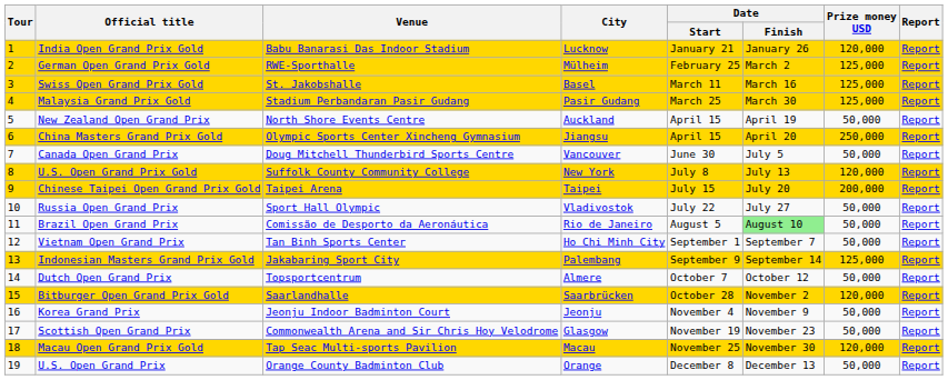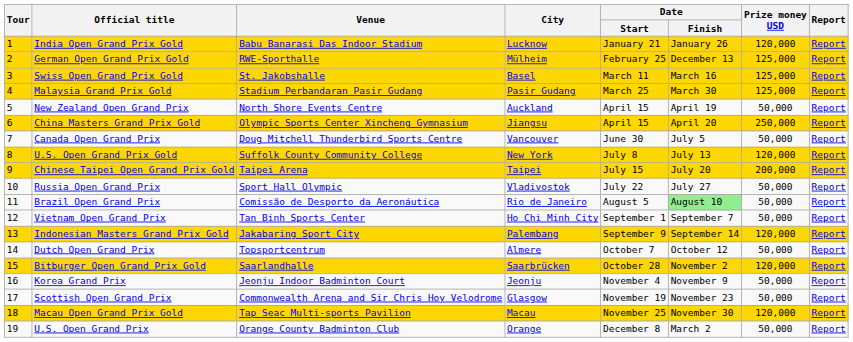 <table class=wikitable style="font-size:85%">
 <tr>
 <th rowspan=2>Tour</th>
 <th rowspan=2>Official title</th>
 <th rowspan=2>Venue</th>
 <th rowspan=2>City</th>
 <th colspan=2>Date</th>
 <th rowspan=2>Prize money <br><a href='#'>USD</a></th>
 <th rowspan=2>Report</th>
 </tr>
 <tr>
 <th>Start</th>
 <th>Finish</th>
 </tr>
 <tr bgcolor="gold">
 <td>1</td>
 <td> <a href='#'>India Open Grand Prix Gold</a></td>
 <td><a href='#'>Babu Banarasi Das Indoor Stadium</a></td>
 <td><a href='#'>Lucknow</a></td>
 <td>January 21</td>
 <td>January 26</td>
 <td align=center>120,000</td>
 <td><a href='#'>Report</a></td>
 </tr>
 <tr bgcolor="gold">
 <td>2</td>
 <td> <a href='#'>German Open Grand Prix Gold</a></td>
 <td><a href='#'>RWE-Sporthalle</a></td>
 <td><a href='#'>Mülheim</a></td>
 <td>February 25</td>
-<td>March 2</td>
+<td>December 13</td>
 <td align=center>125,000</td>
 <td><a href='#'>Report</a></td>
 </tr>
 <tr bgcolor="gold">
 <td>3</td>
 <td> <a href='#'>Swiss Open Grand Prix Gold</a></td>
 <td><a href='#'>St. Jakobshalle</a></td>
 <td><a href='#'>Basel</a></td>
 <td>March 11</td>
 <td>March 16</td>
 <td align=center>125,000</td>
 <td><a href='#'>Report</a></td>
 </tr>
 <tr bgcolor="gold">
 <td>4</td>
 <td> <a href='#'>Malaysia Grand Prix Gold</a></td>
 <td><a href='#'>Stadium Perbandaran Pasir Gudang</a></td>
 <td><a href='#'>Pasir Gudang</a></td>
 <td>March 25</td>
 <td>March 30</td>
 <td align=center>125,000</td>
 <td><a href='#'>Report</a></td>
 </tr>
 <tr>
 <td>5</td>
 <td> <a href='#'>New Zealand Open Grand Prix</a></td>
 <td><a href='#'>North Shore Events Centre</a></td>
 <td><a href='#'>Auckland</a></td>
 <td>April 15</td>
 <td>April 19</td>
 <td align=center>50,000</td>
 <td><a href='#'>Report</a></td>
 </tr>
 <tr bgcolor="gold">
 <td>6</td>
 <td> <a href='#'>China Masters Grand Prix Gold</a></td>
 <td><a href='#'>Olympic Sports Center Xincheng Gymnasium</a></td>
 <td><a href='#'>Jiangsu</a></td>
 <td>April 15</td>
 <td>April 20</td>
 <td align=center>250,000</td>
 <td><a href='#'>Report</a></td>
 </tr>
 <tr>
 <td>7</td>
 <td> <a href='#'>Canada Open Grand Prix</a></td>
 <td><a href='#'>Doug Mitchell Thunderbird Sports Centre</a></td>
 <td><a href='#'>Vancouver</a></td>
 <td>June 30</td>
 <td>July 5</td>
 <td align=center>50,000</td>
 <td><a href='#'>Report</a></td>
 </tr>
 <tr bgcolor="gold">
 <td>8</td>
 <td> <a href='#'>U.S. Open Grand Prix Gold</a></td>
 <td><a href='#'>Suffolk County Community College</a></td>
 <td><a href='#'>New York</a></td>
 <td>July 8</td>
 <td>July 13</td>
 <td align=center>120,000</td>
 <td><a href='#'>Report</a></td>
 </tr>
 <tr bgcolor="gold">
 <td>9</td>
 <td> <a href='#'>Chinese Taipei Open Grand Prix Gold</a></td>
 <td><a href='#'>Taipei Arena</a></td>
 <td><a href='#'>Taipei</a></td>
 <td>July 15</td>
 <td>July 20</td>
 <td align=center>200,000</td>
 <td><a href='#'>Report</a></td>
 </tr>
 <tr>
 <td>10</td>
 <td> <a href='#'>Russia Open Grand Prix</a></td>
 <td><a href='#'>Sport Hall Olympic</a></td>
 <td><a href='#'>Vladivostok</a></td>
 <td>July 22</td>
 <td>July 27</td>
 <td align=center>50,000</td>
 <td><a href='#'>Report</a></td>
 </tr>
 <tr>
 <td>11</td>
 <td> <a href='#'>Brazil Open Grand Prix</a></td>
 <td><a href='#'>Comissão de Desporto da Aeronáutica</a></td>
 <td><a href='#'>Rio de Janeiro</a></td>
 <td>August 5</td>
 <td style="background: lightgreen;">August 10</td>
 <td align=center>50,000</td>
 <td><a href='#'>Report</a></td>
 </tr>
 <tr>
 <td>12</td>
 <td> <a href='#'>Vietnam Open Grand Prix</a></td>
 <td><a href='#'>Tan Binh Sports Center</a></td>
 <td><a href='#'>Ho Chi Minh City</a></td>
 <td>September 1</td>
 <td>September 7</td>
 <td align=center>50,000</td>
 <td><a href='#'>Report</a></td>
 </tr>
 <tr bgcolor="gold">
 <td>13</td>
 <td> <a href='#'>Indonesian Masters Grand Prix Gold</a></td>
 <td><a href='#'>Jakabaring Sport City</a></td>
 <td><a href='#'>Palembang</a></td>
 <td>September 9</td>
 <td>September 14</td>
-<td align=center>125,000</td>
+<td align=center>120,000</td>
 <td><a href='#'>Report</a></td>
 </tr>
 <tr>
 <td>14</td>
 <td> <a href='#'>Dutch Open Grand Prix</a></td>
 <td><a href='#'>Topsportcentrum</a></td>
 <td><a href='#'>Almere</a></td>
 <td>October 7</td>
 <td>October 12</td>
 <td align=center>50,000</td>
 <td><a href='#'>Report</a></td>
 </tr>
 <tr bgcolor="gold">
 <td>15</td>
 <td> <a href='#'>Bitburger Open Grand Prix Gold</a></td>
 <td><a href='#'>Saarlandhalle</a></td>
 <td><a href='#'>Saarbrücken</a></td>
 <td>October 28</td>
 <td>November 2</td>
 <td align=center>120,000</td>
 <td><a href='#'>Report</a></td>
 </tr>
 <tr>
 <td>16</td>
 <td> <a href='#'>Korea Grand Prix</a></td>
 <td><a href='#'>Jeonju Indoor Badminton Court</a></td>
 <td><a href='#'>Jeonju</a></td>
 <td>November 4</td>
 <td>November 9</td>
 <td align=center>50,000</td>
 <td><a href='#'>Report</a></td>
 </tr>
 <tr>
 <td>17</td>
 <td> <a href='#'>Scottish Open Grand Prix</a></td>
 <td><a href='#'>Commonwealth Arena and Sir Chris Hoy Velodrome</a></td>
 <td><a href='#'>Glasgow</a></td>
 <td>November 19</td>
 <td>November 23</td>
 <td align=center>50,000</td>
 <td><a href='#'>Report</a></td>
 </tr>
 <tr>
 </tr>
 <tr bgcolor="gold">
 <td>18</td>
 <td> <a href='#'>Macau Open Grand Prix Gold</a></td>
 <td><a href='#'>Tap Seac Multi-sports Pavilion</a></td>
 <td><a href='#'>Macau</a></td>
 <td>November 25</td>
 <td>November 30</td>
 <td align=center>120,000</td>
 <td><a href='#'>Report</a></td>
 </tr>
 <tr>
 <td>19</td>
 <td> <a href='#'>U.S. Open Grand Prix</a></td>
 <td><a href='#'>Orange County Badminton Club</a></td>
 <td><a href='#'>Orange</a></td>
 <td>December 8</td>
-<td>December 13</td>
+<td>March 2</td>
 <td align=center>50,000</td>
 <td><a href='#'>Report</a></td>
 </tr>
 </table>
